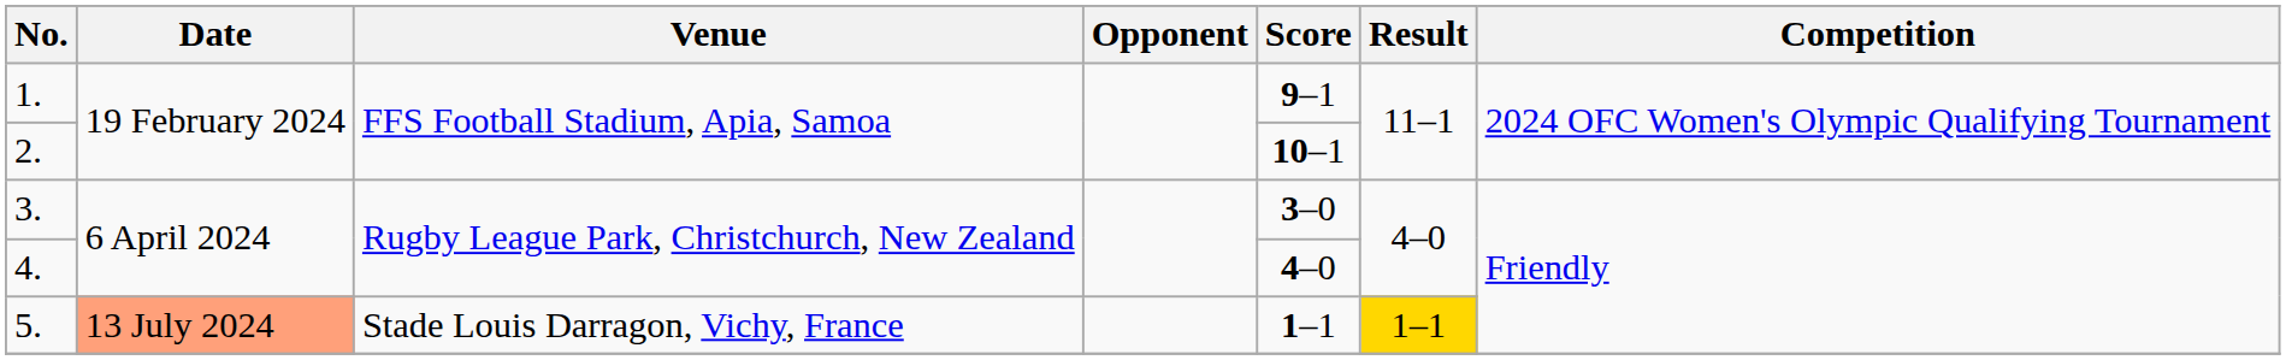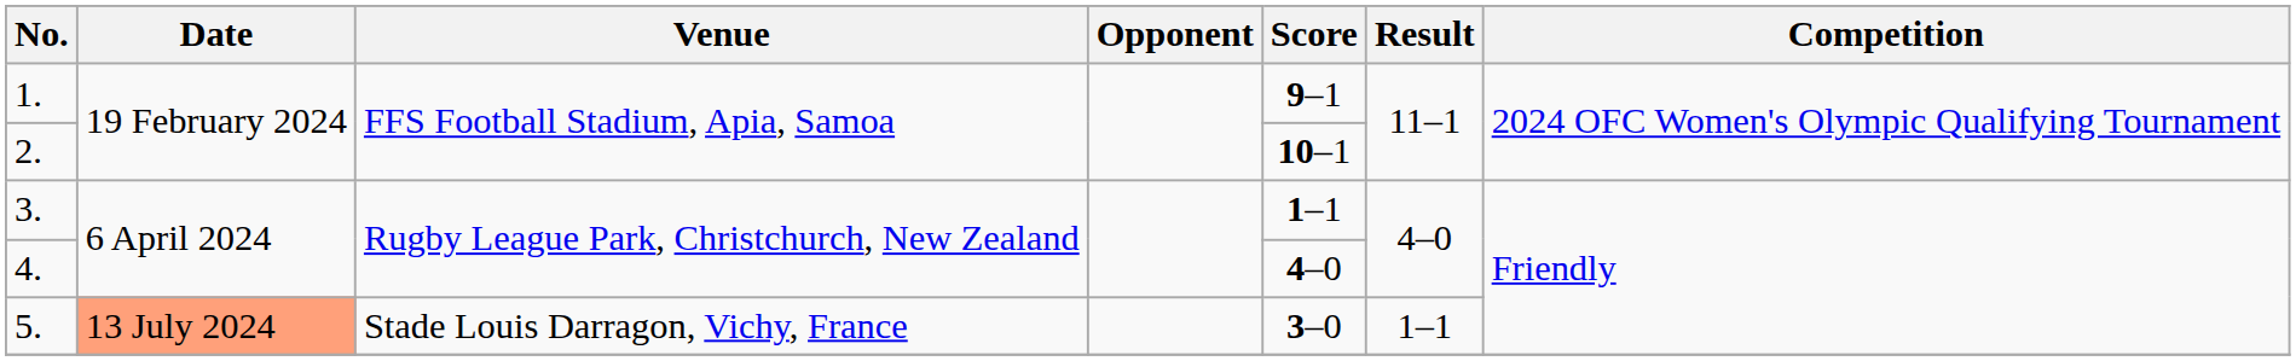 <table class="wikitable">
 <tr>
 <th>No.</th>
 <th>Date</th>
 <th>Venue</th>
 <th>Opponent</th>
 <th>Score</th>
 <th>Result</th>
 <th>Competition</th>
 </tr>
 <tr>
 <td>1.</td>
 <td rowspan=2>19 February 2024</td>
 <td rowspan=2><a href='#'>FFS Football Stadium</a>, <a href='#'>Apia</a>, <a href='#'>Samoa</a></td>
 <td rowspan=2></td>
 <td align=center><strong>9</strong>–1</td>
 <td rowspan=2 align=center>11–1</td>
 <td rowspan=2><a href='#'>2024 OFC Women's Olympic Qualifying Tournament</a></td>
 </tr>
 <tr>
 <td>2.</td>
 <td align=center><strong>10</strong>–1</td>
 </tr>
 <tr>
 <td>3.</td>
 <td rowspan=2>6 April 2024</td>
 <td rowspan=2><a href='#'>Rugby League Park</a>, <a href='#'>Christchurch</a>, <a href='#'>New Zealand</a></td>
 <td rowspan=2></td>
-<td align=center><strong>3</strong>–0</td>
+<td align=center><strong>1</strong>–1</td>
 <td rowspan=2 align=center>4–0</td>
 <td rowspan=3><a href='#'>Friendly</a></td>
 </tr>
 <tr>
 <td>4.</td>
 <td align=center><strong>4</strong>–0</td>
 </tr>
 <tr>
 <td>5.</td>
 <td style="background: lightsalmon;">13 July 2024</td>
 <td>Stade Louis Darragon, <a href='#'>Vichy</a>, <a href='#'>France</a></td>
 <td></td>
-<td align=center><strong>1</strong>–1</td>
-<td align=center style="background: gold;">1–1</td>
+<td align=center><strong>3</strong>–0</td>
+<td align=center>1–1</td>
 </tr>
 <tr>
 </tr>
 </table>
